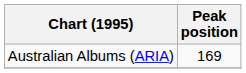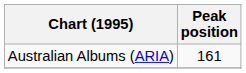 <table class="wikitable sortable">
 <tr>
 <th>Chart (1995)</th>
 <th>Peak<br>position</th>
 </tr>
 <tr>
 <td>Australian Albums (<a href='#'>ARIA</a>)</td>
-<td align="center">169</td>
+<td align="center">161</td>
 </tr>
 <tr>
 </tr>
 <tr>
 </tr>
 <tr>
 </tr>
 </table>
